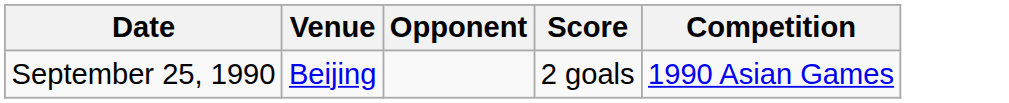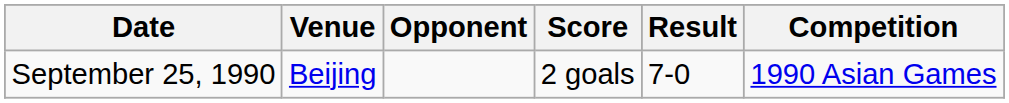 <table class="wikitable">
 <tr>
 <th>Date</th>
 <th>Venue</th>
 <th>Opponent</th>
 <th>Score</th>
+<th>Result</th>
 <th>Competition</th>
 </tr>
 <tr>
 <td>September 25, 1990</td>
 <td><a href='#'>Beijing</a></td>
 <td></td>
 <td>2 goals</td>
+<td>7-0</td>
 <td><a href='#'>1990 Asian Games</a></td>
 </tr>
 </table>
